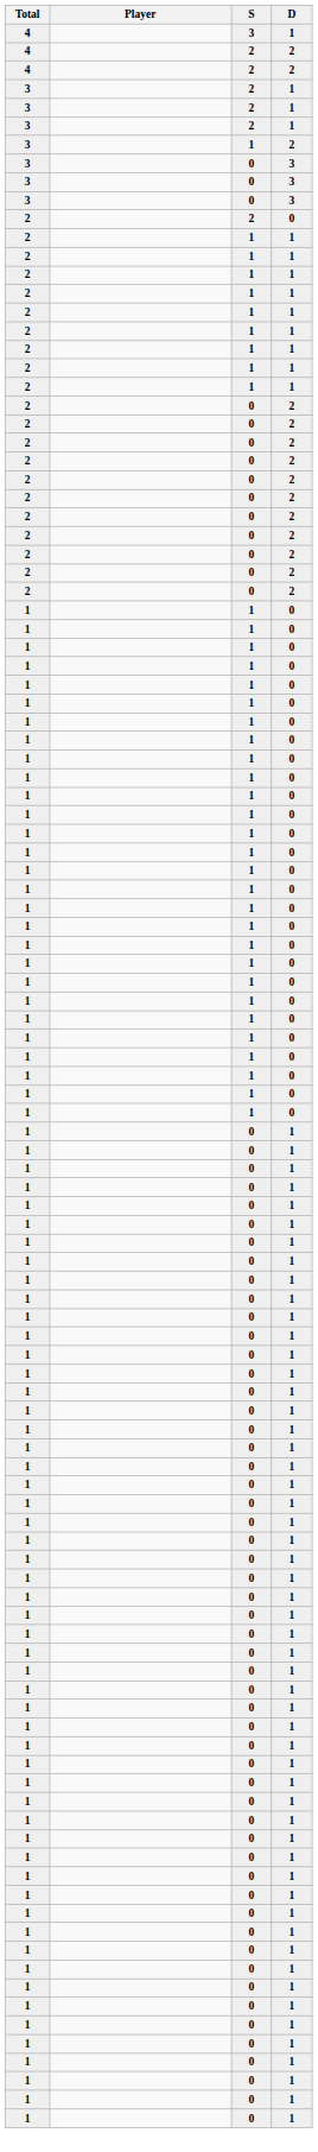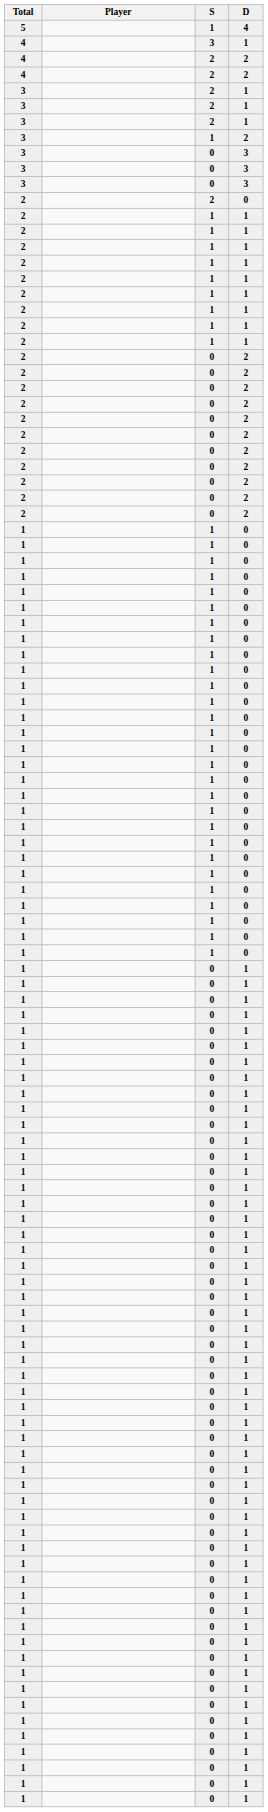 <table class="wikitable" style="font-size:90%;">
 <tr>
 <th width=50>Total</th>
 <th width=225>Player</th>
 <th width=45 style="background:#efefef"> S </th>
 <th width=45 style="background:#efefef"> D </th>
+</tr>
+<tr align=center>
+<td bgcolor=#efefef><strong>5</strong></td>
+<td align=left></td>
+<td bgcolor=#efefef><strong>1</strong></td>
+<td bgcolor=#efefef><strong>4</strong></td>
 </tr>
 <tr align=center>
 <td bgcolor=#efefef><strong>4</strong></td>
 <td align=left></td>
 <td bgcolor=#efefef><strong>3</strong></td>
 <td bgcolor=#efefef><strong>1</strong></td>
 </tr>
 <tr align=center>
 <td bgcolor=#efefef><strong>4</strong></td>
 <td align=left></td>
 <td bgcolor=#efefef><strong>2</strong></td>
 <td bgcolor=#efefef><strong>2</strong></td>
 </tr>
 <tr align=center>
 <td bgcolor=#efefef><strong>4</strong></td>
 <td align=left></td>
 <td bgcolor=#efefef><strong>2</strong></td>
 <td bgcolor=#efefef><strong>2</strong></td>
 </tr>
 <tr align=center>
 <td bgcolor=#efefef><strong>3</strong></td>
 <td align=left></td>
 <td bgcolor=#efefef><strong>2</strong></td>
 <td bgcolor=#efefef><strong>1</strong></td>
 </tr>
 <tr align=center>
 <td bgcolor=#efefef><strong>3</strong></td>
 <td align=left></td>
 <td bgcolor=#efefef><strong>2</strong></td>
 <td bgcolor=#efefef><strong>1</strong></td>
 </tr>
 <tr align=center>
 <td bgcolor=#efefef><strong>3</strong></td>
 <td align=left></td>
 <td bgcolor=#efefef><strong>2</strong></td>
 <td bgcolor=#efefef><strong>1</strong></td>
 </tr>
 <tr align=center>
 <td bgcolor=#efefef><strong>3</strong></td>
 <td align=left></td>
 <td bgcolor=#efefef><strong>1</strong></td>
 <td bgcolor=#efefef><strong>2</strong></td>
 </tr>
 <tr align=center>
 <td bgcolor=#efefef><strong>3</strong></td>
 <td align=left></td>
 <td bgcolor=#efefef><strong>0</strong></td>
 <td bgcolor=#efefef><strong>3</strong></td>
 </tr>
 <tr align=center>
 <td bgcolor=#efefef><strong>3</strong></td>
 <td align=left></td>
 <td bgcolor=#efefef><strong>0</strong></td>
 <td bgcolor=#efefef><strong>3</strong></td>
 </tr>
 <tr align=center>
 <td bgcolor=#efefef><strong>3</strong></td>
 <td align=left></td>
 <td bgcolor=#efefef><strong>0</strong></td>
 <td bgcolor=#efefef><strong>3</strong></td>
 </tr>
 <tr align=center>
 <td bgcolor=#efefef><strong>2</strong></td>
 <td align=left></td>
 <td bgcolor=#efefef><strong>2</strong></td>
 <td bgcolor=#efefef><strong>0</strong></td>
 </tr>
 <tr align=center>
 <td bgcolor=#efefef><strong>2</strong></td>
 <td align=left></td>
 <td bgcolor=#efefef><strong>1</strong></td>
 <td bgcolor=#efefef><strong>1</strong></td>
 </tr>
 <tr align=center>
 <td bgcolor=#efefef><strong>2</strong></td>
 <td align=left></td>
 <td bgcolor=#efefef><strong>1</strong></td>
 <td bgcolor=#efefef><strong>1</strong></td>
 </tr>
 <tr align=center>
 <td bgcolor=#efefef><strong>2</strong></td>
 <td align=left></td>
 <td bgcolor=#efefef><strong>1</strong></td>
 <td bgcolor=#efefef><strong>1</strong></td>
 </tr>
 <tr align=center>
 <td bgcolor=#efefef><strong>2</strong></td>
 <td align=left></td>
 <td bgcolor=#efefef><strong>1</strong></td>
 <td bgcolor=#efefef><strong>1</strong></td>
 </tr>
 <tr align=center>
 <td bgcolor=#efefef><strong>2</strong></td>
 <td align=left></td>
 <td bgcolor=#efefef><strong>1</strong></td>
 <td bgcolor=#efefef><strong>1</strong></td>
 </tr>
 <tr align=center>
 <td bgcolor=#efefef><strong>2</strong></td>
 <td align=left></td>
 <td bgcolor=#efefef><strong>1</strong></td>
 <td bgcolor=#efefef><strong>1</strong></td>
 </tr>
 <tr align=center>
 <td bgcolor=#efefef><strong>2</strong></td>
 <td align=left></td>
 <td bgcolor=#efefef><strong>1</strong></td>
 <td bgcolor=#efefef><strong>1</strong></td>
 </tr>
 <tr align=center>
 <td bgcolor=#efefef><strong>2</strong></td>
 <td align=left></td>
 <td bgcolor=#efefef><strong>1</strong></td>
 <td bgcolor=#efefef><strong>1</strong></td>
 </tr>
 <tr align=center>
 <td bgcolor=#efefef><strong>2</strong></td>
 <td align=left></td>
 <td bgcolor=#efefef><strong>1</strong></td>
 <td bgcolor=#efefef><strong>1</strong></td>
 </tr>
 <tr align=center>
 <td bgcolor=#efefef><strong>2</strong></td>
 <td align=left></td>
 <td bgcolor=#efefef><strong>0</strong></td>
 <td bgcolor=#efefef><strong>2</strong></td>
 </tr>
 <tr align=center>
 <td bgcolor=#efefef><strong>2</strong></td>
 <td align=left></td>
 <td bgcolor=#efefef><strong>0</strong></td>
 <td bgcolor=#efefef><strong>2</strong></td>
 </tr>
 <tr align=center>
 <td bgcolor=#efefef><strong>2</strong></td>
 <td align=left></td>
 <td bgcolor=#efefef><strong>0</strong></td>
 <td bgcolor=#efefef><strong>2</strong></td>
 </tr>
 <tr align=center>
 <td bgcolor=#efefef><strong>2</strong></td>
 <td align=left></td>
 <td bgcolor=#efefef><strong>0</strong></td>
 <td bgcolor=#efefef><strong>2</strong></td>
 </tr>
 <tr align=center>
 <td bgcolor=#efefef><strong>2</strong></td>
 <td align=left></td>
 <td bgcolor=#efefef><strong>0</strong></td>
 <td bgcolor=#efefef><strong>2</strong></td>
 </tr>
 <tr align=center>
 <td bgcolor=#efefef><strong>2</strong></td>
 <td align=left></td>
 <td bgcolor=#efefef><strong>0</strong></td>
 <td bgcolor=#efefef><strong>2</strong></td>
 </tr>
 <tr align=center>
 <td bgcolor=#efefef><strong>2</strong></td>
 <td align=left></td>
 <td bgcolor=#efefef><strong>0</strong></td>
 <td bgcolor=#efefef><strong>2</strong></td>
 </tr>
 <tr align=center>
 <td bgcolor=#efefef><strong>2</strong></td>
 <td align=left></td>
 <td bgcolor=#efefef><strong>0</strong></td>
 <td bgcolor=#efefef><strong>2</strong></td>
 </tr>
 <tr align=center>
 <td bgcolor=#efefef><strong>2</strong></td>
 <td align=left></td>
 <td bgcolor=#efefef><strong>0</strong></td>
 <td bgcolor=#efefef><strong>2</strong></td>
 </tr>
 <tr align=center>
 <td bgcolor=#efefef><strong>2</strong></td>
 <td align=left></td>
 <td bgcolor=#efefef><strong>0</strong></td>
 <td bgcolor=#efefef><strong>2</strong></td>
 </tr>
 <tr align=center>
 <td bgcolor=#efefef><strong>2</strong></td>
 <td align=left></td>
 <td bgcolor=#efefef><strong>0</strong></td>
 <td bgcolor=#efefef><strong>2</strong></td>
 </tr>
 <tr align=center>
 <td bgcolor=#efefef><strong>1</strong></td>
 <td align=left></td>
 <td bgcolor=#efefef><strong>1</strong></td>
 <td bgcolor=#efefef><strong>0</strong></td>
 </tr>
 <tr align=center>
 <td bgcolor=#efefef><strong>1</strong></td>
 <td align=left></td>
 <td bgcolor=#efefef><strong>1</strong></td>
 <td bgcolor=#efefef><strong>0</strong></td>
 </tr>
 <tr align=center>
 <td bgcolor=#efefef><strong>1</strong></td>
 <td align=left></td>
 <td bgcolor=#efefef><strong>1</strong></td>
 <td bgcolor=#efefef><strong>0</strong></td>
 </tr>
 <tr align=center>
 <td bgcolor=#efefef><strong>1</strong></td>
 <td align=left></td>
 <td bgcolor=#efefef><strong>1</strong></td>
 <td bgcolor=#efefef><strong>0</strong></td>
 </tr>
 <tr align=center>
 <td bgcolor=#efefef><strong>1</strong></td>
 <td align=left></td>
 <td bgcolor=#efefef><strong>1</strong></td>
 <td bgcolor=#efefef><strong>0</strong></td>
 </tr>
 <tr align=center>
 <td bgcolor=#efefef><strong>1</strong></td>
 <td align=left></td>
 <td bgcolor=#efefef><strong>1</strong></td>
 <td bgcolor=#efefef><strong>0</strong></td>
 </tr>
 <tr align=center>
 <td bgcolor=#efefef><strong>1</strong></td>
 <td align=left></td>
 <td bgcolor=#efefef><strong>1</strong></td>
 <td bgcolor=#efefef><strong>0</strong></td>
 </tr>
 <tr align=center>
 <td bgcolor=#efefef><strong>1</strong></td>
 <td align=left></td>
 <td bgcolor=#efefef><strong>1</strong></td>
 <td bgcolor=#efefef><strong>0</strong></td>
 </tr>
 <tr align=center>
 <td bgcolor=#efefef><strong>1</strong></td>
 <td align=left></td>
 <td bgcolor=#efefef><strong>1</strong></td>
 <td bgcolor=#efefef><strong>0</strong></td>
 </tr>
 <tr align=center>
 <td bgcolor=#efefef><strong>1</strong></td>
 <td align=left></td>
 <td bgcolor=#efefef><strong>1</strong></td>
 <td bgcolor=#efefef><strong>0</strong></td>
 </tr>
 <tr align=center>
 <td bgcolor=#efefef><strong>1</strong></td>
 <td align=left></td>
 <td bgcolor=#efefef><strong>1</strong></td>
 <td bgcolor=#efefef><strong>0</strong></td>
 </tr>
 <tr align=center>
 <td bgcolor=#efefef><strong>1</strong></td>
 <td align=left></td>
 <td bgcolor=#efefef><strong>1</strong></td>
 <td bgcolor=#efefef><strong>0</strong></td>
 </tr>
 <tr align=center>
 <td bgcolor=#efefef><strong>1</strong></td>
 <td align=left></td>
 <td bgcolor=#efefef><strong>1</strong></td>
 <td bgcolor=#efefef><strong>0</strong></td>
 </tr>
 <tr align=center>
 <td bgcolor=#efefef><strong>1</strong></td>
 <td align=left></td>
 <td bgcolor=#efefef><strong>1</strong></td>
 <td bgcolor=#efefef><strong>0</strong></td>
 </tr>
 <tr align=center>
 <td bgcolor=#efefef><strong>1</strong></td>
 <td align=left></td>
 <td bgcolor=#efefef><strong>1</strong></td>
 <td bgcolor=#efefef><strong>0</strong></td>
 </tr>
 <tr align=center>
 <td bgcolor=#efefef><strong>1</strong></td>
 <td align=left></td>
 <td bgcolor=#efefef><strong>1</strong></td>
 <td bgcolor=#efefef><strong>0</strong></td>
 </tr>
 <tr align=center>
 <td bgcolor=#efefef><strong>1</strong></td>
 <td align=left></td>
 <td bgcolor=#efefef><strong>1</strong></td>
 <td bgcolor=#efefef><strong>0</strong></td>
 </tr>
 <tr align=center>
 <td bgcolor=#efefef><strong>1</strong></td>
 <td align=left></td>
 <td bgcolor=#efefef><strong>1</strong></td>
 <td bgcolor=#efefef><strong>0</strong></td>
 </tr>
 <tr align=center>
 <td bgcolor=#efefef><strong>1</strong></td>
 <td align=left></td>
 <td bgcolor=#efefef><strong>1</strong></td>
 <td bgcolor=#efefef><strong>0</strong></td>
 </tr>
 <tr align=center>
 <td bgcolor=#efefef><strong>1</strong></td>
 <td align=left></td>
 <td bgcolor=#efefef><strong>1</strong></td>
 <td bgcolor=#efefef><strong>0</strong></td>
 </tr>
 <tr align=center>
 <td bgcolor=#efefef><strong>1</strong></td>
 <td align=left></td>
 <td bgcolor=#efefef><strong>1</strong></td>
 <td bgcolor=#efefef><strong>0</strong></td>
 </tr>
 <tr align=center>
 <td bgcolor=#efefef><strong>1</strong></td>
 <td align=left></td>
 <td bgcolor=#efefef><strong>1</strong></td>
 <td bgcolor=#efefef><strong>0</strong></td>
 </tr>
 <tr align=center>
 <td bgcolor=#efefef><strong>1</strong></td>
 <td align=left></td>
 <td bgcolor=#efefef><strong>1</strong></td>
 <td bgcolor=#efefef><strong>0</strong></td>
 </tr>
 <tr align=center>
 <td bgcolor=#efefef><strong>1</strong></td>
 <td align=left></td>
 <td bgcolor=#efefef><strong>1</strong></td>
 <td bgcolor=#efefef><strong>0</strong></td>
 </tr>
 <tr align=center>
 <td bgcolor=#efefef><strong>1</strong></td>
 <td align=left></td>
 <td bgcolor=#efefef><strong>1</strong></td>
 <td bgcolor=#efefef><strong>0</strong></td>
 </tr>
 <tr align=center>
 <td bgcolor=#efefef><strong>1</strong></td>
 <td align=left></td>
 <td bgcolor=#efefef><strong>1</strong></td>
 <td bgcolor=#efefef><strong>0</strong></td>
 </tr>
 <tr align=center>
 <td bgcolor=#efefef><strong>1</strong></td>
 <td align=left></td>
 <td bgcolor=#efefef><strong>1</strong></td>
 <td bgcolor=#efefef><strong>0</strong></td>
 </tr>
 <tr align=center>
 <td bgcolor=#efefef><strong>1</strong></td>
 <td align=left></td>
 <td bgcolor=#efefef><strong>1</strong></td>
 <td bgcolor=#efefef><strong>0</strong></td>
 </tr>
 <tr align=center>
 <td bgcolor=#efefef><strong>1</strong></td>
 <td align=left></td>
 <td bgcolor=#efefef><strong>0</strong></td>
 <td bgcolor=#efefef><strong>1</strong></td>
 </tr>
 <tr align=center>
 <td bgcolor=#efefef><strong>1</strong></td>
 <td align=left></td>
 <td bgcolor=#efefef><strong>0</strong></td>
 <td bgcolor=#efefef><strong>1</strong></td>
 </tr>
 <tr align=center>
 <td bgcolor=#efefef><strong>1</strong></td>
 <td align=left></td>
 <td bgcolor=#efefef><strong>0</strong></td>
 <td bgcolor=#efefef><strong>1</strong></td>
 </tr>
 <tr align=center>
 <td bgcolor=#efefef><strong>1</strong></td>
 <td align=left></td>
 <td bgcolor=#efefef><strong>0</strong></td>
 <td bgcolor=#efefef><strong>1</strong></td>
 </tr>
 <tr align=center>
 <td bgcolor=#efefef><strong>1</strong></td>
 <td align=left></td>
 <td bgcolor=#efefef><strong>0</strong></td>
 <td bgcolor=#efefef><strong>1</strong></td>
 </tr>
 <tr align=center>
 <td bgcolor=#efefef><strong>1</strong></td>
 <td align=left></td>
 <td bgcolor=#efefef><strong>0</strong></td>
 <td bgcolor=#efefef><strong>1</strong></td>
 </tr>
 <tr align=center>
 <td bgcolor=#efefef><strong>1</strong></td>
 <td align=left></td>
 <td bgcolor=#efefef><strong>0</strong></td>
 <td bgcolor=#efefef><strong>1</strong></td>
 </tr>
 <tr align=center>
 <td bgcolor=#efefef><strong>1</strong></td>
 <td align=left></td>
 <td bgcolor=#efefef><strong>0</strong></td>
 <td bgcolor=#efefef><strong>1</strong></td>
 </tr>
 <tr align=center>
 <td bgcolor=#efefef><strong>1</strong></td>
 <td align=left></td>
 <td bgcolor=#efefef><strong>0</strong></td>
 <td bgcolor=#efefef><strong>1</strong></td>
 </tr>
 <tr align=center>
 <td bgcolor=#efefef><strong>1</strong></td>
 <td align=left></td>
 <td bgcolor=#efefef><strong>0</strong></td>
 <td bgcolor=#efefef><strong>1</strong></td>
 </tr>
 <tr align=center>
 <td bgcolor=#efefef><strong>1</strong></td>
 <td align=left></td>
 <td bgcolor=#efefef><strong>0</strong></td>
 <td bgcolor=#efefef><strong>1</strong></td>
 </tr>
 <tr align=center>
 <td bgcolor=#efefef><strong>1</strong></td>
 <td align=left></td>
 <td bgcolor=#efefef><strong>0</strong></td>
 <td bgcolor=#efefef><strong>1</strong></td>
 </tr>
 <tr align=center>
 <td bgcolor=#efefef><strong>1</strong></td>
 <td align=left></td>
 <td bgcolor=#efefef><strong>0</strong></td>
 <td bgcolor=#efefef><strong>1</strong></td>
 </tr>
 <tr align=center>
 <td bgcolor=#efefef><strong>1</strong></td>
 <td align=left></td>
 <td bgcolor=#efefef><strong>0</strong></td>
 <td bgcolor=#efefef><strong>1</strong></td>
 </tr>
 <tr align=center>
 <td bgcolor=#efefef><strong>1</strong></td>
 <td align=left></td>
 <td bgcolor=#efefef><strong>0</strong></td>
 <td bgcolor=#efefef><strong>1</strong></td>
 </tr>
 <tr align=center>
 <td bgcolor=#efefef><strong>1</strong></td>
 <td align=left></td>
 <td bgcolor=#efefef><strong>0</strong></td>
 <td bgcolor=#efefef><strong>1</strong></td>
 </tr>
 <tr align=center>
 <td bgcolor=#efefef><strong>1</strong></td>
 <td align=left></td>
 <td bgcolor=#efefef><strong>0</strong></td>
 <td bgcolor=#efefef><strong>1</strong></td>
 </tr>
 <tr align=center>
 <td bgcolor=#efefef><strong>1</strong></td>
 <td align=left></td>
 <td bgcolor=#efefef><strong>0</strong></td>
 <td bgcolor=#efefef><strong>1</strong></td>
 </tr>
 <tr align=center>
 <td bgcolor=#efefef><strong>1</strong></td>
 <td align=left></td>
 <td bgcolor=#efefef><strong>0</strong></td>
 <td bgcolor=#efefef><strong>1</strong></td>
 </tr>
 <tr align=center>
 <td bgcolor=#efefef><strong>1</strong></td>
 <td align=left></td>
 <td bgcolor=#efefef><strong>0</strong></td>
 <td bgcolor=#efefef><strong>1</strong></td>
 </tr>
 <tr align=center>
 <td bgcolor=#efefef><strong>1</strong></td>
 <td align=left></td>
 <td bgcolor=#efefef><strong>0</strong></td>
 <td bgcolor=#efefef><strong>1</strong></td>
 </tr>
 <tr align=center>
 <td bgcolor=#efefef><strong>1</strong></td>
 <td align=left></td>
 <td bgcolor=#efefef><strong>0</strong></td>
 <td bgcolor=#efefef><strong>1</strong></td>
 </tr>
 <tr align=center>
 <td bgcolor=#efefef><strong>1</strong></td>
 <td align=left></td>
 <td bgcolor=#efefef><strong>0</strong></td>
 <td bgcolor=#efefef><strong>1</strong></td>
 </tr>
 <tr align=center>
 <td bgcolor=#efefef><strong>1</strong></td>
 <td align=left></td>
 <td bgcolor=#efefef><strong>0</strong></td>
 <td bgcolor=#efefef><strong>1</strong></td>
 </tr>
 <tr align=center>
 <td bgcolor=#efefef><strong>1</strong></td>
 <td align=left></td>
 <td bgcolor=#efefef><strong>0</strong></td>
 <td bgcolor=#efefef><strong>1</strong></td>
 </tr>
 <tr align=center>
 <td bgcolor=#efefef><strong>1</strong></td>
 <td align=left></td>
 <td bgcolor=#efefef><strong>0</strong></td>
 <td bgcolor=#efefef><strong>1</strong></td>
 </tr>
 <tr align=center>
 <td bgcolor=#efefef><strong>1</strong></td>
 <td align=left></td>
 <td bgcolor=#efefef><strong>0</strong></td>
 <td bgcolor=#efefef><strong>1</strong></td>
 </tr>
 <tr align=center>
 <td bgcolor=#efefef><strong>1</strong></td>
 <td align=left></td>
 <td bgcolor=#efefef><strong>0</strong></td>
 <td bgcolor=#efefef><strong>1</strong></td>
 </tr>
 <tr align=center>
 <td bgcolor=#efefef><strong>1</strong></td>
 <td align=left></td>
 <td bgcolor=#efefef><strong>0</strong></td>
 <td bgcolor=#efefef><strong>1</strong></td>
 </tr>
 <tr align=center>
 <td bgcolor=#efefef><strong>1</strong></td>
 <td align=left></td>
 <td bgcolor=#efefef><strong>0</strong></td>
 <td bgcolor=#efefef><strong>1</strong></td>
 </tr>
 <tr align=center>
 <td bgcolor=#efefef><strong>1</strong></td>
 <td align=left></td>
 <td bgcolor=#efefef><strong>0</strong></td>
 <td bgcolor=#efefef><strong>1</strong></td>
 </tr>
 <tr align=center>
 <td bgcolor=#efefef><strong>1</strong></td>
 <td align=left></td>
 <td bgcolor=#efefef><strong>0</strong></td>
 <td bgcolor=#efefef><strong>1</strong></td>
 </tr>
 <tr align=center>
 <td bgcolor=#efefef><strong>1</strong></td>
 <td align=left></td>
 <td bgcolor=#efefef><strong>0</strong></td>
 <td bgcolor=#efefef><strong>1</strong></td>
 </tr>
 <tr align=center>
 <td bgcolor=#efefef><strong>1</strong></td>
 <td align=left></td>
 <td bgcolor=#efefef><strong>0</strong></td>
 <td bgcolor=#efefef><strong>1</strong></td>
 </tr>
 <tr align=center>
 <td bgcolor=#efefef><strong>1</strong></td>
 <td align=left></td>
 <td bgcolor=#efefef><strong>0</strong></td>
 <td bgcolor=#efefef><strong>1</strong></td>
 </tr>
 <tr align=center>
 <td bgcolor=#efefef><strong>1</strong></td>
 <td align=left></td>
 <td bgcolor=#efefef><strong>0</strong></td>
 <td bgcolor=#efefef><strong>1</strong></td>
 </tr>
 <tr align=center>
 <td bgcolor=#efefef><strong>1</strong></td>
 <td align=left></td>
 <td bgcolor=#efefef><strong>0</strong></td>
 <td bgcolor=#efefef><strong>1</strong></td>
 </tr>
 <tr align=center>
 <td bgcolor=#efefef><strong>1</strong></td>
 <td align=left></td>
 <td bgcolor=#efefef><strong>0</strong></td>
 <td bgcolor=#efefef><strong>1</strong></td>
 </tr>
 <tr align=center>
 <td bgcolor=#efefef><strong>1</strong></td>
 <td align=left></td>
 <td bgcolor=#efefef><strong>0</strong></td>
 <td bgcolor=#efefef><strong>1</strong></td>
 </tr>
 <tr align=center>
 <td bgcolor=#efefef><strong>1</strong></td>
 <td align=left></td>
 <td bgcolor=#efefef><strong>0</strong></td>
 <td bgcolor=#efefef><strong>1</strong></td>
 </tr>
 <tr align=center>
 <td bgcolor=#efefef><strong>1</strong></td>
 <td align=left></td>
 <td bgcolor=#efefef><strong>0</strong></td>
 <td bgcolor=#efefef><strong>1</strong></td>
 </tr>
 <tr align=center>
 <td bgcolor=#efefef><strong>1</strong></td>
 <td align=left></td>
 <td bgcolor=#efefef><strong>0</strong></td>
 <td bgcolor=#efefef><strong>1</strong></td>
 </tr>
 <tr align=center>
 <td bgcolor=#efefef><strong>1</strong></td>
 <td align=left></td>
 <td bgcolor=#efefef><strong>0</strong></td>
 <td bgcolor=#efefef><strong>1</strong></td>
 </tr>
 <tr align=center>
 <td bgcolor=#efefef><strong>1</strong></td>
 <td align=left></td>
 <td bgcolor=#efefef><strong>0</strong></td>
 <td bgcolor=#efefef><strong>1</strong></td>
 </tr>
 <tr align=center>
 <td bgcolor=#efefef><strong>1</strong></td>
 <td align=left></td>
 <td bgcolor=#efefef><strong>0</strong></td>
 <td bgcolor=#efefef><strong>1</strong></td>
 </tr>
 <tr align=center>
 <td bgcolor=#efefef><strong>1</strong></td>
 <td align=left></td>
 <td bgcolor=#efefef><strong>0</strong></td>
 <td bgcolor=#efefef><strong>1</strong></td>
 </tr>
 <tr align=center>
 <td bgcolor=#efefef><strong>1</strong></td>
 <td align=left></td>
 <td bgcolor=#efefef><strong>0</strong></td>
 <td bgcolor=#efefef><strong>1</strong></td>
 </tr>
 <tr align=center>
 <td bgcolor=#efefef><strong>1</strong></td>
 <td align=left></td>
 <td bgcolor=#efefef><strong>0</strong></td>
 <td bgcolor=#efefef><strong>1</strong></td>
 </tr>
 <tr align=center>
 <td bgcolor=#efefef><strong>1</strong></td>
 <td align=left></td>
 <td bgcolor=#efefef><strong>0</strong></td>
 <td bgcolor=#efefef><strong>1</strong></td>
 </tr>
 <tr align=center>
 <td bgcolor=#efefef><strong>1</strong></td>
 <td align=left></td>
 <td bgcolor=#efefef><strong>0</strong></td>
 <td bgcolor=#efefef><strong>1</strong></td>
 </tr>
 <tr align=center>
 <td bgcolor=#efefef><strong>1</strong></td>
 <td align=left></td>
 <td bgcolor=#efefef><strong>0</strong></td>
 <td bgcolor=#efefef><strong>1</strong></td>
 </tr>
 <tr align=center>
 <td bgcolor=#efefef><strong>1</strong></td>
 <td align=left></td>
 <td bgcolor=#efefef><strong>0</strong></td>
 <td bgcolor=#efefef><strong>1</strong></td>
 </tr>
 <tr align=center>
 <td bgcolor=#efefef><strong>1</strong></td>
 <td align=left></td>
 <td bgcolor=#efefef><strong>0</strong></td>
 <td bgcolor=#efefef><strong>1</strong></td>
 </tr>
 <tr align=center>
 <td bgcolor=#efefef><strong>1</strong></td>
 <td align=left></td>
 <td bgcolor=#efefef><strong>0</strong></td>
 <td bgcolor=#efefef><strong>1</strong></td>
 </tr>
 </table>
